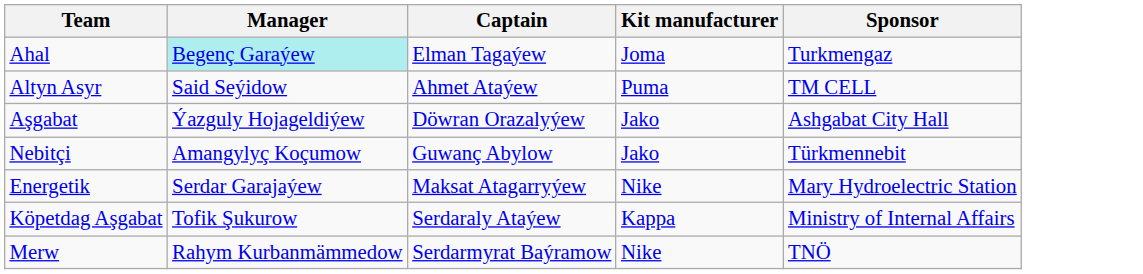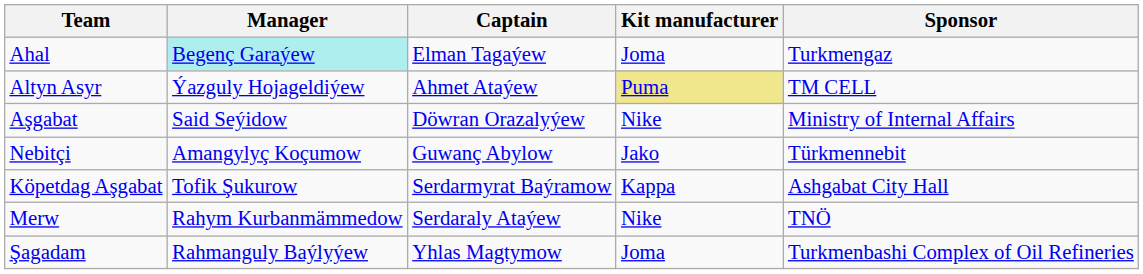 <table class="wikitable sortable" style="text-align: left;">
 <tr>
 <th>Team</th>
 <th>Manager</th>
 <th>Captain</th>
 <th>Kit manufacturer</th>
 <th>Sponsor</th>
 </tr>
 <tr>
 <td><a href='#'>Ahal</a></td>
 <td style="background: paleturquoise;"> <a href='#'>Begenç Garaýew</a></td>
 <td> <a href='#'>Elman Tagaýew</a></td>
 <td> <a href='#'>Joma</a></td>
 <td><a href='#'>Turkmengaz</a></td>
 </tr>
 <tr>
 <td><a href='#'>Altyn Asyr</a></td>
-<td> <a href='#'>Said Seýidow</a></td>
+<td> <a href='#'>Ýazguly Hojageldiýew</a></td>
 <td> <a href='#'>Ahmet Ataýew</a></td>
-<td> <a href='#'>Puma</a></td>
+<td style="background: khaki;"> <a href='#'>Puma</a></td>
 <td><a href='#'>TM CELL</a></td>
 </tr>
 <tr>
 <td><a href='#'>Aşgabat</a></td>
-<td> <a href='#'>Ýazguly Hojageldiýew</a></td>
+<td> <a href='#'>Said Seýidow</a></td>
 <td> <a href='#'>Döwran Orazalyýew</a></td>
-<td> <a href='#'>Jako</a></td>
-<td><a href='#'>Ashgabat City Hall</a></td>
+<td> <a href='#'>Nike</a></td>
+<td><a href='#'>Ministry of Internal Affairs</a></td>
 </tr>
 <tr>
 <td><a href='#'>Nebitçi</a></td>
 <td> <a href='#'>Amangylyç Koçumow</a></td>
 <td> <a href='#'>Guwanç Abylow</a></td>
 <td> <a href='#'>Jako</a></td>
 <td><a href='#'>Türkmennebit</a></td>
 </tr>
 <tr>
-<td><a href='#'>Energetik</a></td>
-<td> <a href='#'>Serdar Garajaýew</a></td>
-<td> <a href='#'>Maksat Atagarryýew</a></td>
-<td> <a href='#'>Nike</a></td>
-<td><a href='#'>Mary Hydroelectric Station</a></td>
-</tr>
-<tr>
 <td><a href='#'>Köpetdag Aşgabat</a></td>
 <td> <a href='#'>Tofik Şukurow</a></td>
-<td> <a href='#'>Serdaraly Ataýew</a></td>
+<td> <a href='#'>Serdarmyrat Baýramow</a></td>
 <td> <a href='#'>Kappa</a></td>
-<td><a href='#'>Ministry of Internal Affairs</a></td>
+<td><a href='#'>Ashgabat City Hall</a></td>
 </tr>
 <tr>
 <td><a href='#'>Merw</a></td>
 <td> <a href='#'>Rahym Kurbanmämmedow</a></td>
-<td> <a href='#'>Serdarmyrat Baýramow</a></td>
+<td> <a href='#'>Serdaraly Ataýew</a></td>
 <td> <a href='#'>Nike</a></td>
 <td><a href='#'>TNÖ</a></td>
 </tr>
+<tr>
+<td><a href='#'>Şagadam</a></td>
+<td> <a href='#'>Rahmanguly Baýlyýew</a></td>
+<td> <a href='#'>Yhlas Magtymow</a></td>
+<td> <a href='#'>Joma</a></td>
+<td><a href='#'>Turkmenbashi Complex of Oil Refineries</a></td>
+</tr>
 </table>
